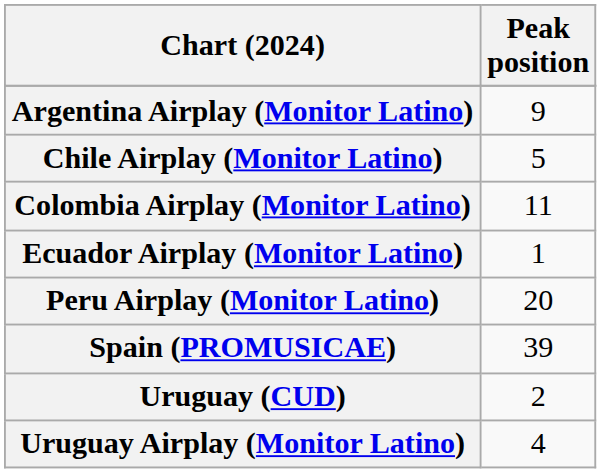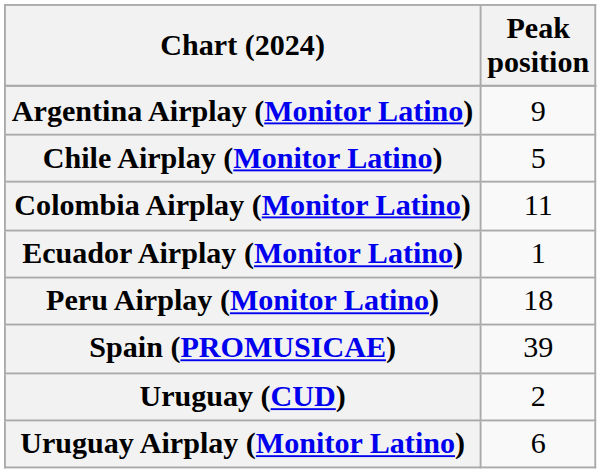 <table class="wikitable sortable plainrowheaders" style="text-align:center">
 <tr>
 <th scope="col">Chart (2024)</th>
 <th scope="col">Peak<br>position</th>
 </tr>
 <tr>
 </tr>
 <tr>
 <th scope="row">Argentina Airplay (<a href='#'>Monitor Latino</a>)</th>
 <td>9</td>
 </tr>
 <tr>
 <th scope="row">Chile Airplay (<a href='#'>Monitor Latino</a>)</th>
 <td>5</td>
 </tr>
 <tr>
 <th scope="row">Colombia Airplay (<a href='#'>Monitor Latino</a>)</th>
 <td>11</td>
 </tr>
 <tr>
 <th scope="row">Ecuador Airplay (<a href='#'>Monitor Latino</a>)</th>
 <td>1</td>
 </tr>
 <tr>
 <th scope="row">Peru Airplay (<a href='#'>Monitor Latino</a>)</th>
-<td>20</td>
+<td>18</td>
 </tr>
 <tr>
 <th scope="row">Spain (<a href='#'>PROMUSICAE</a>)</th>
 <td>39</td>
 </tr>
 <tr>
 <th scope="row">Uruguay (<a href='#'>CUD</a>)</th>
 <td>2</td>
 </tr>
 <tr>
 <th scope="row">Uruguay Airplay (<a href='#'>Monitor Latino</a>)</th>
-<td>4</td>
+<td>6</td>
 </tr>
 </table>
